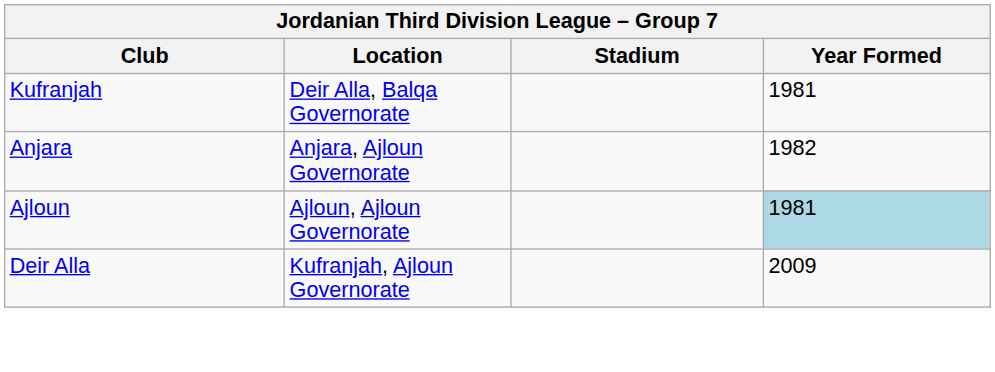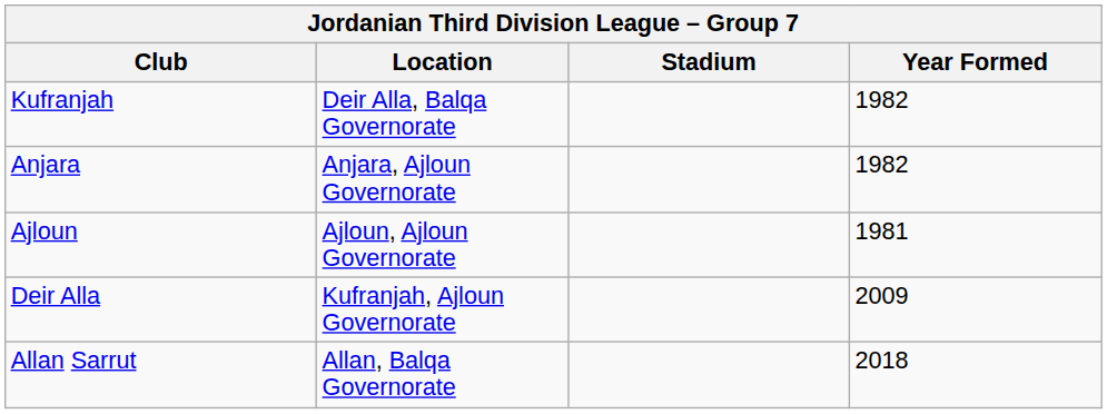 <table class="wikitable">
 <tr>
 <th colspan="4">Jordanian Third Division League – Group 7</th>
 </tr>
 <tr>
 <th style="width:200px;">Club</th>
 <th style="width:160px;">Location</th>
 <th style="width:180px;">Stadium</th>
 <th style="width:160px;">Year Formed</th>
 </tr>
 <tr style="vertical-align:top;">
 <td><a href='#'>Kufranjah</a></td>
 <td><a href='#'>Deir Alla</a>, <a href='#'>Balqa Governorate</a></td>
 <td></td>
-<td>1981</td>
+<td>1982</td>
 </tr>
 <tr style="vertical-align:top;">
 <td><a href='#'>Anjara</a></td>
 <td><a href='#'>Anjara</a>, <a href='#'>Ajloun Governorate</a></td>
 <td></td>
 <td>1982</td>
 </tr>
 <tr style="vertical-align:top;">
 <td><a href='#'>Ajloun</a></td>
 <td><a href='#'>Ajloun</a>, <a href='#'>Ajloun Governorate</a></td>
 <td></td>
-<td style="background: lightblue;">1981</td>
+<td>1981</td>
 </tr>
 <tr style="vertical-align:top;">
 <td><a href='#'>Deir Alla</a></td>
 <td><a href='#'>Kufranjah</a>, <a href='#'>Ajloun Governorate</a></td>
 <td></td>
 <td>2009</td>
 </tr>
+<tr style="vertical-align:top;">
+<td><a href='#'>Allan</a> <a href='#'>Sarrut</a></td>
+<td><a href='#'>Allan</a>, <a href='#'>Balqa Governorate</a></td>
+<td></td>
+<td>2018</td>
+</tr>
 </table>
